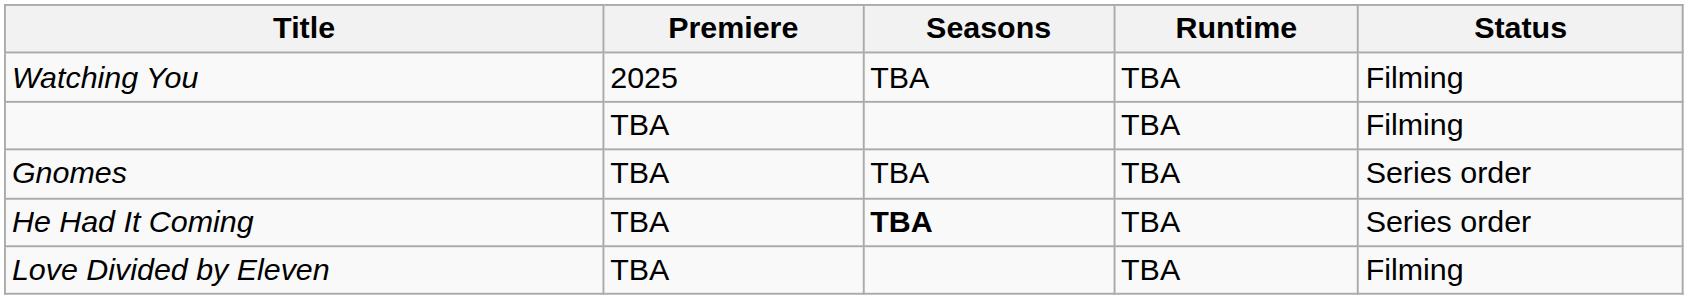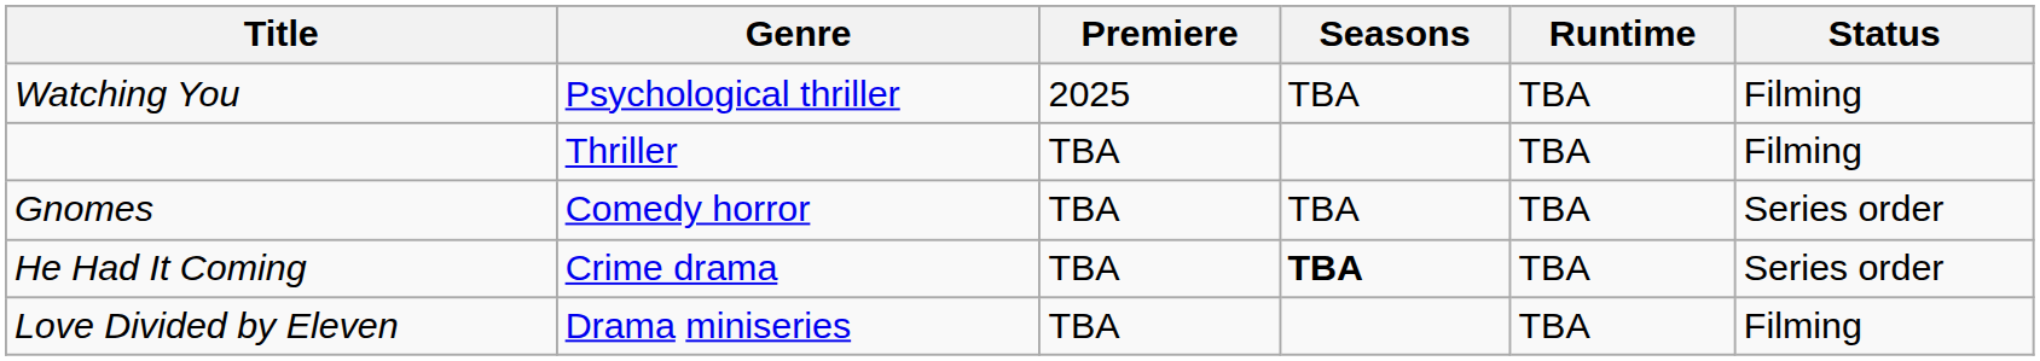 <table class="wikitable sortable" style="width:100%;">
 <tr>
 <th>Title</th>
+<th>Genre</th>
 <th>Premiere</th>
 <th>Seasons</th>
 <th>Runtime</th>
 <th>Status</th>
 </tr>
 <tr>
 <td><em>Watching You</em></td>
+<td><a href='#'>Psychological thriller</a></td>
 <td>2025</td>
 <td>TBA</td>
 <td>TBA</td>
 <td>Filming</td>
 </tr>
 <tr>
 <td><em></em></td>
+<td><a href='#'>Thriller</a></td>
 <td>TBA</td>
 <td></td>
 <td>TBA</td>
 <td>Filming</td>
 </tr>
 <tr>
 <td><em>Gnomes</em></td>
+<td><a href='#'>Comedy horror</a></td>
 <td>TBA</td>
 <td>TBA</td>
 <td>TBA</td>
 <td>Series order</td>
 </tr>
 <tr>
 <td><em>He Had It Coming</em></td>
+<td><a href='#'>Crime drama</a></td>
 <td>TBA</td>
 <td><strong>TBA</strong></td>
 <td>TBA</td>
 <td>Series order</td>
 </tr>
 <tr>
 <td><em>Love Divided by Eleven</em></td>
+<td><a href='#'>Drama</a> <a href='#'>miniseries</a></td>
 <td>TBA</td>
 <td></td>
 <td>TBA</td>
 <td>Filming</td>
 </tr>
 </table>
